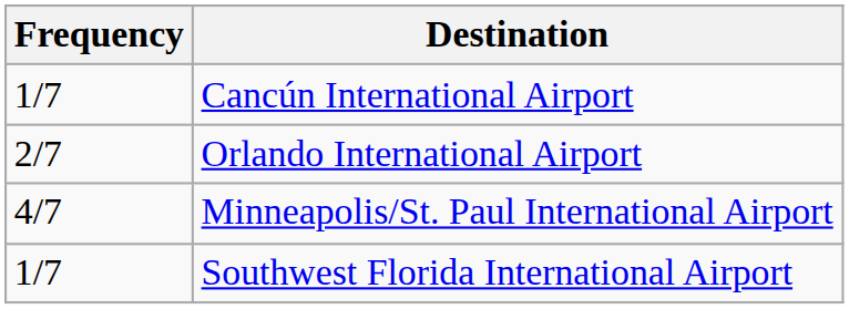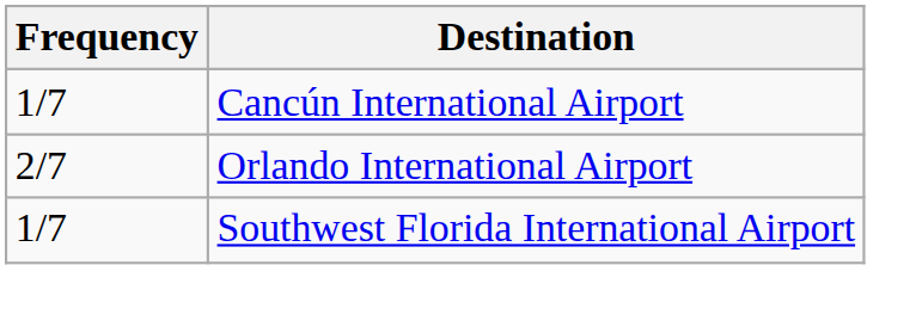 <table class="wikitable">
 <tr>
 <th>Frequency</th>
 <th>Destination</th>
 </tr>
 <tr>
 <td>1/7</td>
 <td><a href='#'>Cancún International Airport</a></td>
 </tr>
 <tr>
 <td>2/7</td>
 <td><a href='#'>Orlando International Airport</a></td>
 </tr>
 <tr>
-<td>4/7</td>
-<td><a href='#'>Minneapolis/St. Paul International Airport</a></td>
-</tr>
-<tr>
 <td>1/7</td>
 <td><a href='#'>Southwest Florida International Airport</a></td>
 </tr>
 </table>
